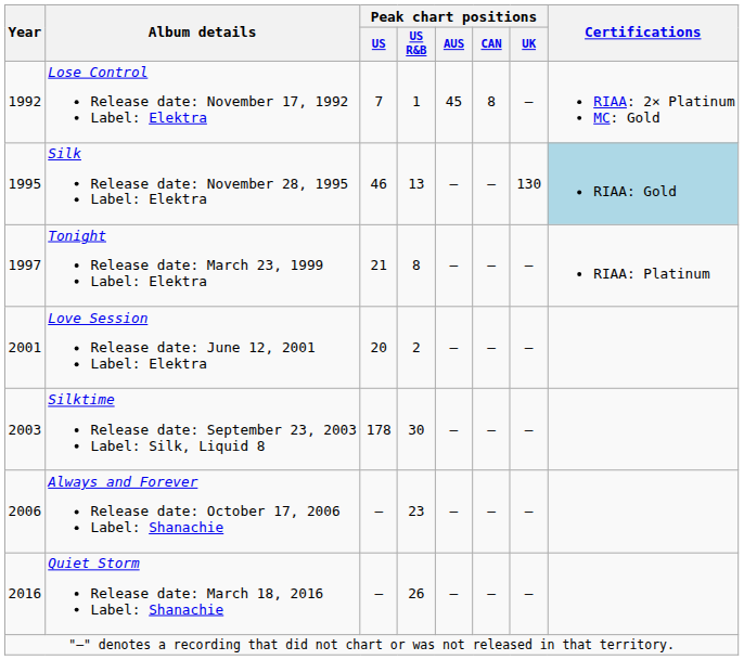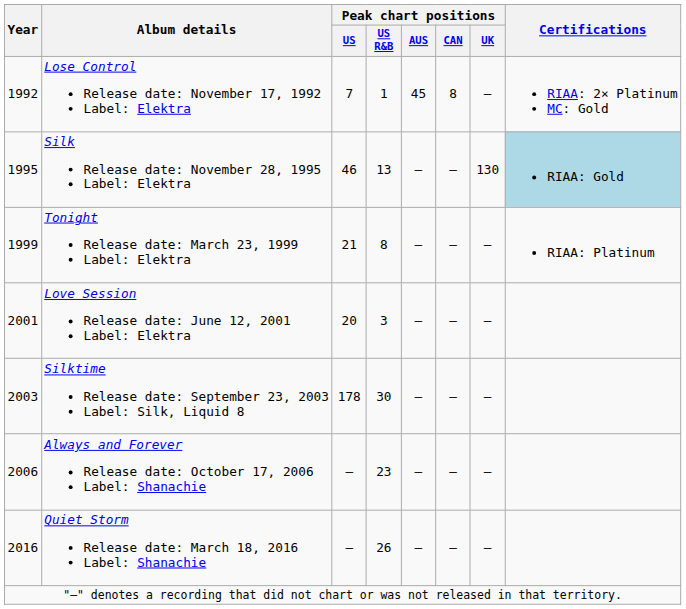 <table class="wikitable" style="text-align:center;">
 <tr>
 <th rowspan="2">Year</th>
 <th rowspan="2">Album details</th>
 <th colspan="5">Peak chart positions</th>
 <th rowspan="2"><a href='#'>Certifications</a></th>
 </tr>
 <tr style="font-size:smaller;">
 <th width="30"><a href='#'>US</a><br></th>
 <th width="30"><a href='#'>US<br>R&B</a><br></th>
 <th width="30"><a href='#'>AUS</a><br></th>
 <th width="30"><a href='#'>CAN</a><br></th>
 <th width="30"><a href='#'>UK</a><br></th>
 </tr>
 <tr>
 <td>1992</td>
 <td align="left"><em><a href='#'>Lose Control</a></em><br><ul><li>Release date: November 17, 1992</li><li>Label: <a href='#'>Elektra</a></li></ul></td>
 <td>7</td>
 <td>1</td>
 <td>45</td>
 <td>8</td>
 <td>—</td>
 <td align=left><br><ul><li><a href='#'>RIAA</a>: 2× Platinum</li><li><a href='#'>MC</a>: Gold</li></ul></td>
 </tr>
 <tr>
 <td>1995</td>
 <td align="left"><em><a href='#'>Silk</a></em><br><ul><li>Release date: November 28, 1995</li><li>Label: Elektra</li></ul></td>
 <td>46</td>
 <td>13</td>
 <td>—</td>
 <td>—</td>
 <td>130</td>
 <td align=left style="background: lightblue;"><br><ul><li>RIAA: Gold</li></ul></td>
 </tr>
 <tr>
-<td>1997</td>
+<td>1999</td>
 <td align="left"><em><a href='#'>Tonight</a></em><br><ul><li>Release date: March 23, 1999</li><li>Label: Elektra</li></ul></td>
 <td>21</td>
 <td>8</td>
 <td>—</td>
 <td>—</td>
 <td>—</td>
 <td align=left><br><ul><li>RIAA: Platinum</li></ul></td>
 </tr>
 <tr>
 <td>2001</td>
 <td align="left"><em><a href='#'>Love Session</a></em><br><ul><li>Release date: June 12, 2001</li><li>Label: Elektra</li></ul></td>
 <td>20</td>
-<td>2</td>
+<td>3</td>
 <td>—</td>
 <td>—</td>
 <td>—</td>
 <td align=left></td>
 </tr>
 <tr>
 <td>2003</td>
 <td align="left"><em><a href='#'>Silktime</a></em><br><ul><li>Release date: September 23, 2003</li><li>Label: Silk, Liquid 8</li></ul></td>
 <td>178</td>
 <td>30</td>
 <td>—</td>
 <td>—</td>
 <td>—</td>
 <td align=left></td>
 </tr>
 <tr>
 <td>2006</td>
 <td align="left"><em><a href='#'>Always and Forever</a></em><br><ul><li>Release date: October 17, 2006</li><li>Label: <a href='#'>Shanachie</a></li></ul></td>
 <td>—</td>
 <td>23</td>
 <td>—</td>
 <td>—</td>
 <td>—</td>
 <td align=left></td>
 </tr>
 <tr>
 <td>2016</td>
 <td align="left"><em><a href='#'>Quiet Storm</a></em><br><ul><li>Release date: March 18, 2016</li><li>Label: <a href='#'>Shanachie</a></li></ul></td>
 <td>—</td>
 <td>26</td>
 <td>—</td>
 <td>—</td>
 <td>—</td>
 <td align=left></td>
 </tr>
 <tr>
 <td colspan="15" style="font-size:90%">"—" denotes a recording that did not chart or was not released in that territory.</td>
 </tr>
 </table>
